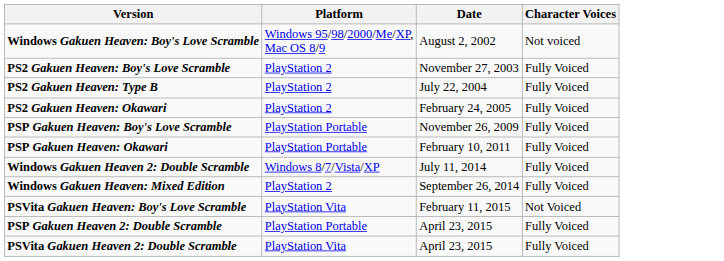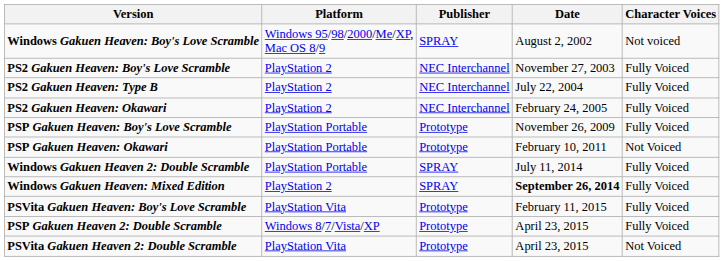 <table class="wikitable">
 <tr>
 <th>Version</th>
 <th>Platform</th>
+<th>Publisher</th>
 <th>Date</th>
 <th>Character Voices</th>
 </tr>
 <tr>
 <td><strong>Windows</strong> <strong><em>Gakuen Heaven: Boy's Love Scramble</em></strong></td>
 <td><a href='#'>Windows 95</a>/<a href='#'>98</a>/<a href='#'>2000</a>/<a href='#'>Me</a>/<a href='#'>XP</a>, <br><a href='#'>Mac OS 8</a>/<a href='#'>9</a></td>
+<td><a href='#'>SPRAY</a></td>
 <td>August 2, 2002</td>
 <td>Not voiced</td>
 </tr>
 <tr>
 <td><strong>PS2</strong> <strong><em>Gakuen Heaven: Boy's Love Scramble</em></strong></td>
 <td><a href='#'>PlayStation 2</a></td>
+<td><a href='#'>NEC Interchannel</a></td>
 <td>November 27, 2003</td>
 <td>Fully Voiced</td>
 </tr>
 <tr>
 <td><strong>PS2</strong> <strong><em>Gakuen Heaven: Type B</em></strong></td>
 <td><a href='#'>PlayStation 2</a></td>
+<td><a href='#'>NEC Interchannel</a></td>
 <td>July 22, 2004</td>
 <td>Fully Voiced</td>
 </tr>
 <tr>
 <td><strong>PS2</strong> <strong><em>Gakuen Heaven: Okawari</em></strong></td>
 <td><a href='#'>PlayStation 2</a></td>
+<td><a href='#'>NEC Interchannel</a></td>
 <td>February 24, 2005</td>
 <td>Fully Voiced</td>
 </tr>
 <tr>
 <td><strong>PSP</strong> <strong><em>Gakuen Heaven: Boy's Love Scramble</em></strong></td>
 <td><a href='#'>PlayStation Portable</a></td>
+<td><a href='#'>Prototype</a></td>
 <td>November 26, 2009</td>
 <td>Fully Voiced</td>
 </tr>
 <tr>
 <td><strong>PSP</strong> <strong><em>Gakuen Heaven: Okawari</em></strong></td>
 <td><a href='#'>PlayStation Portable</a></td>
+<td><a href='#'>Prototype</a></td>
 <td>February 10, 2011</td>
-<td>Fully Voiced</td>
+<td>Not Voiced</td>
 </tr>
 <tr>
 <td><strong>Windows</strong> <strong><em>Gakuen Heaven 2: Double Scramble</em></strong></td>
-<td><a href='#'>Windows 8</a>/<a href='#'>7</a>/<a href='#'>Vista</a>/<a href='#'>XP</a></td>
+<td><a href='#'>PlayStation Portable</a></td>
+<td><a href='#'>SPRAY</a></td>
 <td>July 11, 2014</td>
 <td>Fully Voiced</td>
 </tr>
 <tr>
 <td><strong>Windows</strong> <strong><em>Gakuen Heaven: Mixed Edition</em></strong></td>
 <td><a href='#'>PlayStation 2</a></td>
-<td>September 26, 2014</td>
+<td><a href='#'>SPRAY</a></td>
+<td><strong>September 26, 2014</strong></td>
 <td>Fully Voiced</td>
 </tr>
 <tr>
 <td><strong>PSVita</strong> <strong><em>Gakuen Heaven: Boy's Love Scramble</em></strong></td>
 <td><a href='#'>PlayStation Vita</a></td>
+<td><a href='#'>Prototype</a></td>
 <td>February 11, 2015</td>
-<td>Not Voiced</td>
+<td>Fully Voiced</td>
 </tr>
 <tr>
 <td><strong>PSP</strong> <strong><em>Gakuen Heaven 2: Double Scramble</em></strong></td>
-<td><a href='#'>PlayStation Portable</a></td>
+<td><a href='#'>Windows 8</a>/<a href='#'>7</a>/<a href='#'>Vista</a>/<a href='#'>XP</a></td>
+<td><a href='#'>Prototype</a></td>
 <td>April 23, 2015</td>
 <td>Fully Voiced</td>
 </tr>
 <tr>
 <td><strong>PSVita</strong> <strong><em>Gakuen Heaven 2: Double Scramble</em></strong></td>
 <td><a href='#'>PlayStation Vita</a></td>
+<td><a href='#'>Prototype</a></td>
 <td>April 23, 2015</td>
-<td>Fully Voiced</td>
+<td>Not Voiced</td>
 </tr>
 </table>
